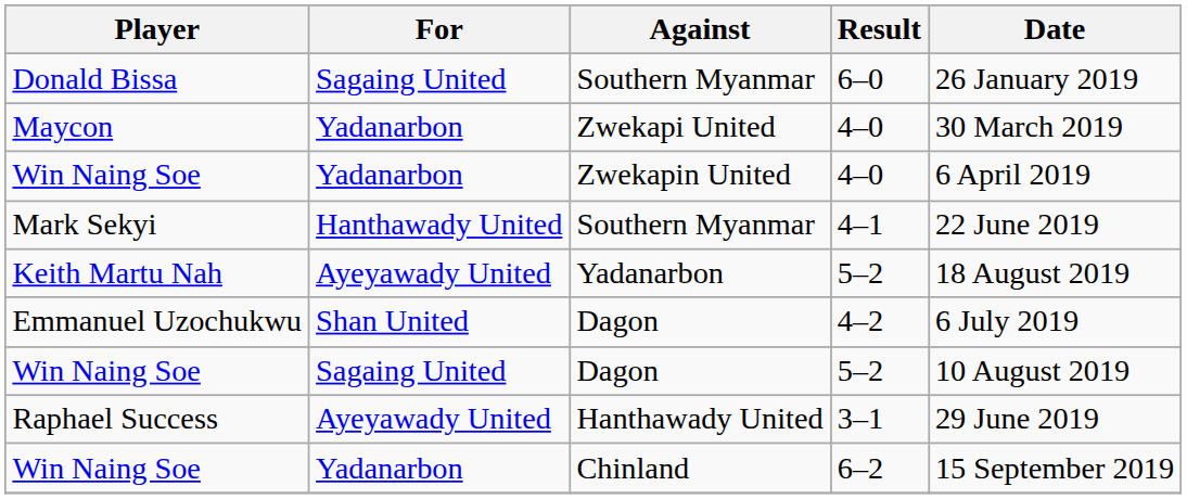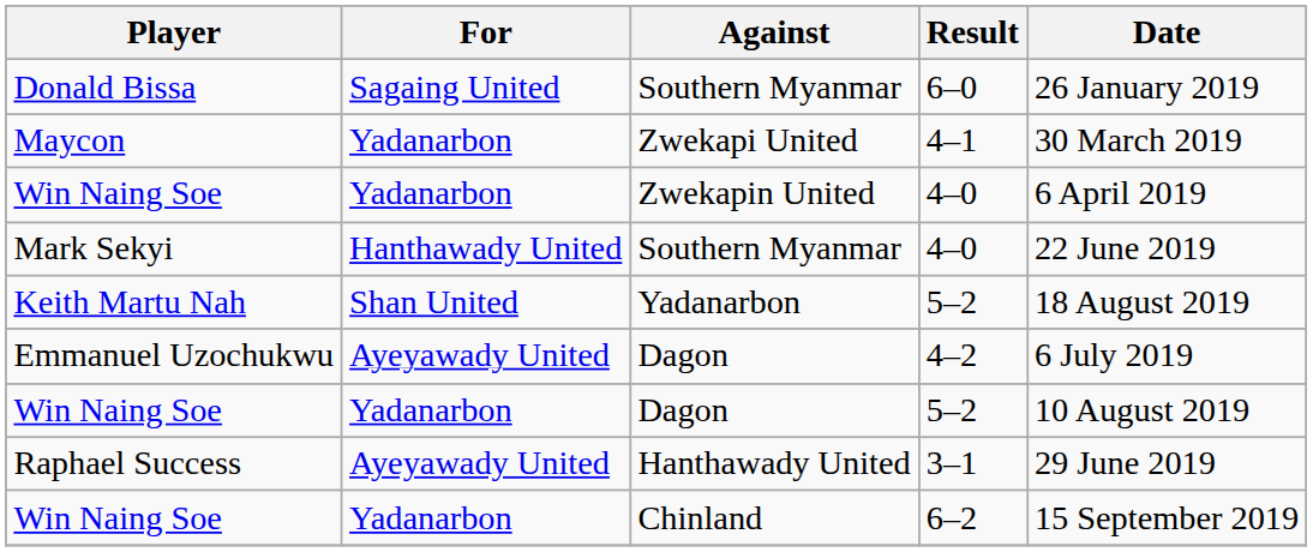 <table class="wikitable sortable">
 <tr>
 <th>Player</th>
 <th>For</th>
 <th>Against</th>
 <th align=center>Result</th>
 <th>Date</th>
 </tr>
 <tr>
 <td> <a href='#'>Donald Bissa</a></td>
 <td><a href='#'>Sagaing United</a></td>
 <td>Southern Myanmar</td>
 <td>6–0</td>
 <td>26 January 2019</td>
 </tr>
 <tr>
 <td> <a href='#'>Maycon</a></td>
 <td><a href='#'>Yadanarbon</a></td>
 <td>Zwekapi United</td>
-<td>4–0</td>
+<td>4–1</td>
 <td>30 March 2019</td>
 </tr>
 <tr>
 <td> <a href='#'>Win Naing Soe</a></td>
 <td><a href='#'>Yadanarbon</a></td>
 <td>Zwekapin United</td>
 <td>4–0</td>
 <td>6 April 2019</td>
 </tr>
 <tr>
 <td> Mark Sekyi</td>
 <td><a href='#'>Hanthawady United</a></td>
 <td>Southern Myanmar</td>
-<td>4–1</td>
+<td>4–0</td>
 <td>22 June 2019</td>
 </tr>
 <tr>
 <td> <a href='#'>Keith Martu Nah</a></td>
-<td><a href='#'>Ayeyawady United</a></td>
+<td><a href='#'>Shan United</a></td>
 <td>Yadanarbon</td>
 <td>5–2</td>
 <td>18 August 2019</td>
 </tr>
 <tr>
 <td> Emmanuel Uzochukwu</td>
-<td><a href='#'>Shan United</a></td>
+<td><a href='#'>Ayeyawady United</a></td>
 <td>Dagon</td>
 <td>4–2</td>
 <td>6 July 2019</td>
 </tr>
 <tr>
 <td> <a href='#'>Win Naing Soe</a></td>
-<td><a href='#'>Sagaing United</a></td>
+<td><a href='#'>Yadanarbon</a></td>
 <td>Dagon</td>
 <td>5–2</td>
 <td>10 August 2019</td>
 </tr>
 <tr>
 <td> Raphael Success</td>
 <td><a href='#'>Ayeyawady United</a></td>
 <td>Hanthawady United</td>
 <td>3–1</td>
 <td>29 June 2019</td>
 </tr>
 <tr>
 <td> <a href='#'>Win Naing Soe</a></td>
 <td><a href='#'>Yadanarbon</a></td>
 <td>Chinland</td>
 <td>6–2</td>
 <td>15 September 2019</td>
 </tr>
 <tr>
 </tr>
 </table>
